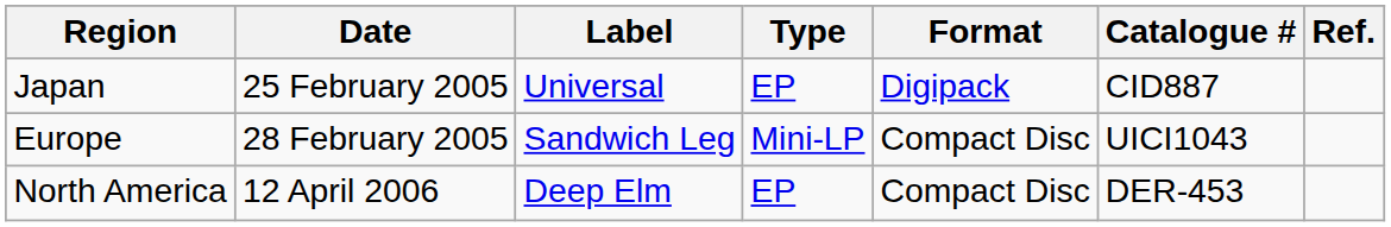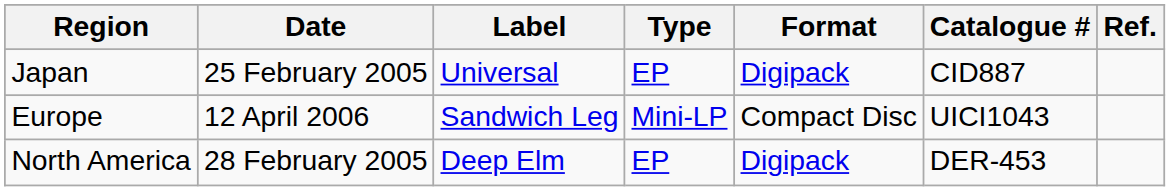 <table class="wikitable">
 <tr>
 <th>Region</th>
 <th>Date</th>
 <th>Label</th>
 <th>Type</th>
 <th>Format</th>
 <th>Catalogue #</th>
 <th>Ref.</th>
 </tr>
 <tr>
 <td rowspan="1">Japan</td>
 <td rowspan="1">25 February 2005</td>
 <td><a href='#'>Universal</a></td>
 <td><a href='#'>EP</a></td>
 <td><a href='#'>Digipack</a></td>
 <td>CID887</td>
 <td></td>
 </tr>
 <tr>
 <td rowspan="1">Europe</td>
-<td rowspan="1">28 February 2005</td>
+<td rowspan="1">12 April 2006</td>
 <td><a href='#'>Sandwich Leg</a></td>
 <td><a href='#'>Mini-LP</a></td>
 <td>Compact Disc</td>
 <td>UICI1043</td>
 <td></td>
 </tr>
 <tr>
 <td rowspan="1">North America</td>
-<td rowspan="1">12 April 2006</td>
+<td rowspan="1">28 February 2005</td>
 <td><a href='#'>Deep Elm</a></td>
 <td><a href='#'>EP</a></td>
-<td>Compact Disc</td>
+<td><a href='#'>Digipack</a></td>
 <td>DER-453</td>
 <td></td>
 </tr>
 </table>
